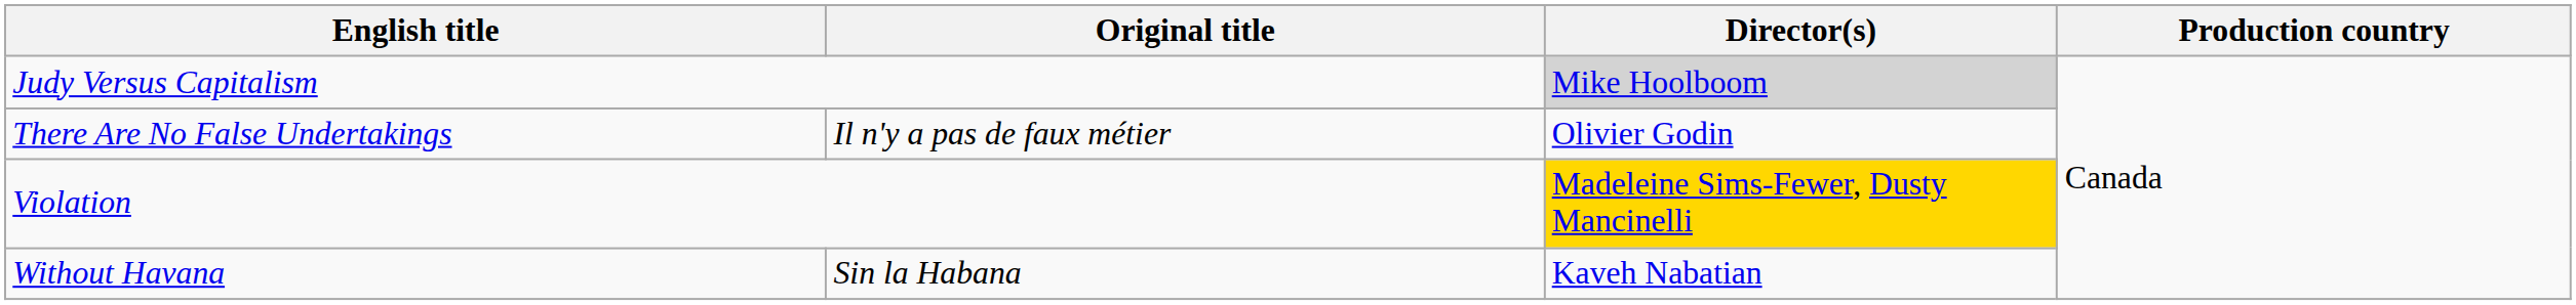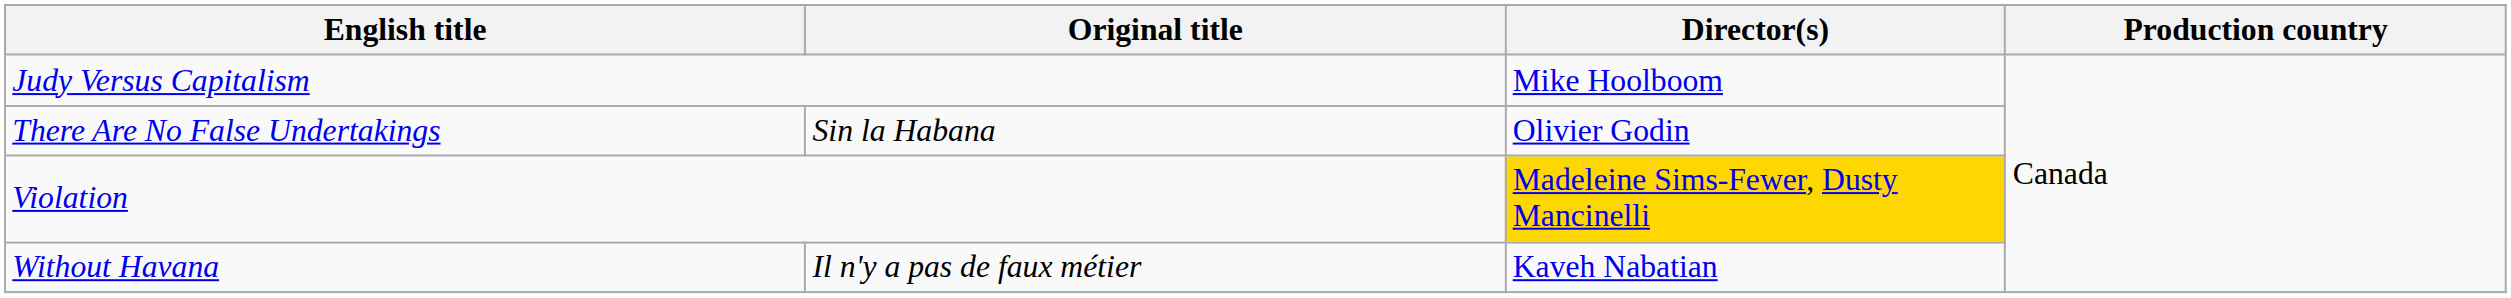 <table class="wikitable" width=100%>
 <tr>
 <th scope="col" width="32%">English title</th>
 <th scope="col" width="28%">Original title</th>
 <th scope="col" width="20%">Director(s)</th>
 <th scope="col" width="20%">Production country</th>
 </tr>
 <tr>
 <td colspan=2><em><a href='#'>Judy Versus Capitalism</a></em></td>
-<td style="background: lightgrey;"><a href='#'>Mike Hoolboom</a></td>
+<td><a href='#'>Mike Hoolboom</a></td>
 <td rowspan=4>Canada</td>
 </tr>
 <tr>
 <td><em><a href='#'>There Are No False Undertakings</a></em></td>
-<td><em>Il n'y a pas de faux métier</em></td>
+<td><em>Sin la Habana</em></td>
 <td><a href='#'>Olivier Godin</a></td>
 </tr>
 <tr>
 <td colspan=2><em><a href='#'>Violation</a></em></td>
 <td style="background: gold;"><a href='#'>Madeleine Sims-Fewer</a>, <a href='#'>Dusty Mancinelli</a></td>
 </tr>
 <tr>
 <td><em><a href='#'>Without Havana</a></em></td>
-<td><em>Sin la Habana</em></td>
+<td><em>Il n'y a pas de faux métier</em></td>
 <td><a href='#'>Kaveh Nabatian</a></td>
 </tr>
 </table>
